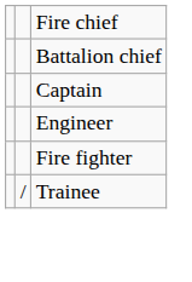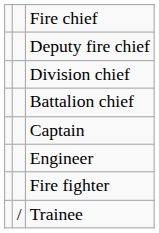 <table class="wikitable">
 <tr>
 <td></td>
 <td></td>
 <td>Fire chief</td>
+</tr>
+<tr>
+<td></td>
+<td></td>
+<td>Deputy fire chief</td>
+</tr>
+<tr>
+<td></td>
+<td></td>
+<td>Division chief</td>
 </tr>
 <tr>
 <td></td>
 <td></td>
 <td>Battalion chief</td>
 </tr>
 <tr>
 <td></td>
 <td></td>
 <td>Captain</td>
 </tr>
 <tr>
 <td></td>
 <td></td>
 <td>Engineer</td>
 </tr>
 <tr>
 <td></td>
 <td></td>
 <td>Fire fighter</td>
 </tr>
 <tr>
 <td></td>
 <td> / </td>
 <td>Trainee</td>
 </tr>
 </table>
